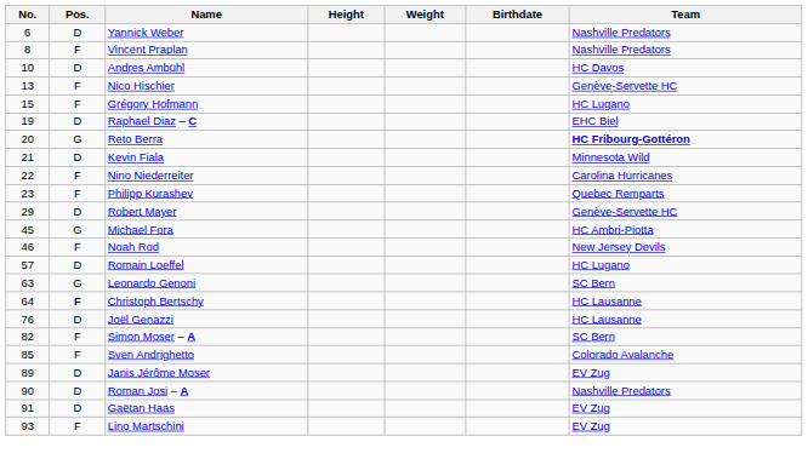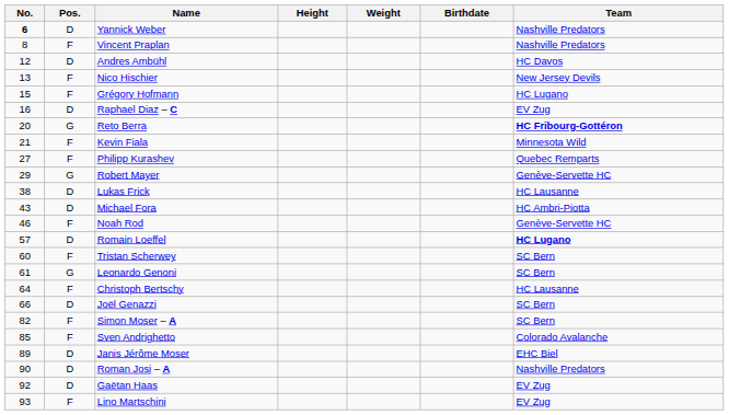 <table width="80%" class="wikitable sortable" style="font-size: 90%; text-align: center">
 <tr>
 <th>No.</th>
 <th>Pos.</th>
 <th>Name</th>
 <th>Height</th>
 <th>Weight</th>
 <th>Birthdate</th>
 <th>Team</th>
 </tr>
 <tr>
-<td>6</td>
+<td><strong>6</strong></td>
 <td>D</td>
 <td align=left><a href='#'>Yannick Weber</a></td>
 <td></td>
 <td></td>
 <td></td>
 <td style="text-align:left;"> <a href='#'>Nashville Predators</a></td>
 </tr>
 <tr>
 <td>8</td>
 <td>F</td>
 <td align=left><a href='#'>Vincent Praplan</a></td>
 <td></td>
 <td></td>
 <td></td>
 <td style="text-align:left;"> <a href='#'>Nashville Predators</a></td>
 </tr>
 <tr>
-<td>10</td>
+<td>12</td>
 <td>D</td>
 <td align=left><a href='#'>Andres Ambühl</a></td>
 <td></td>
 <td></td>
 <td></td>
 <td style="text-align:left;"> <a href='#'>HC Davos</a></td>
 </tr>
 <tr>
 <td>13</td>
 <td>F</td>
 <td align=left><a href='#'>Nico Hischier</a></td>
 <td></td>
 <td></td>
 <td></td>
-<td style="text-align:left;"> <a href='#'>Genève-Servette HC</a></td>
+<td style="text-align:left;"> <a href='#'>New Jersey Devils</a></td>
 </tr>
 <tr>
 <td>15</td>
 <td>F</td>
 <td align=left><a href='#'>Grégory Hofmann</a></td>
 <td></td>
 <td></td>
 <td></td>
 <td style="text-align:left;"> <a href='#'>HC Lugano</a></td>
 </tr>
 <tr>
-<td>19</td>
+<td>16</td>
 <td>D</td>
 <td align=left><a href='#'>Raphael Diaz</a> – <strong><a href='#'>C</a></strong></td>
 <td></td>
 <td></td>
 <td></td>
-<td style="text-align:left;"> <a href='#'>EHC Biel</a></td>
+<td style="text-align:left;"> <a href='#'>EV Zug</a></td>
 </tr>
 <tr>
 <td>20</td>
 <td>G</td>
 <td align=left><a href='#'>Reto Berra</a></td>
 <td></td>
 <td></td>
 <td></td>
 <td style="text-align:left;"><strong> <a href='#'>HC Fribourg-Gottéron</a></strong></td>
 </tr>
 <tr>
 <td>21</td>
-<td>D</td>
+<td>F</td>
 <td align=left><a href='#'>Kevin Fiala</a></td>
 <td></td>
 <td></td>
 <td></td>
 <td style="text-align:left;"> <a href='#'>Minnesota Wild</a></td>
 </tr>
 <tr>
-<td>22</td>
-<td>F</td>
-<td align=left><a href='#'>Nino Niederreiter</a></td>
-<td></td>
-<td></td>
-<td></td>
-<td style="text-align:left;"> <a href='#'>Carolina Hurricanes</a></td>
-</tr>
-<tr>
-<td>23</td>
+<td>27</td>
 <td>F</td>
 <td align=left><a href='#'>Philipp Kurashev</a></td>
 <td></td>
 <td></td>
 <td></td>
 <td style="text-align:left;"> <a href='#'>Quebec Remparts</a></td>
 </tr>
 <tr>
 <td>29</td>
-<td>D</td>
+<td>G</td>
 <td align=left><a href='#'>Robert Mayer</a></td>
 <td></td>
 <td></td>
 <td></td>
 <td style="text-align:left;"> <a href='#'>Genève-Servette HC</a></td>
 </tr>
 <tr>
-<td>45</td>
-<td>G</td>
+<td>38</td>
+<td>D</td>
+<td align=left><a href='#'>Lukas Frick</a></td>
+<td></td>
+<td></td>
+<td></td>
+<td style="text-align:left;"> <a href='#'>HC Lausanne</a></td>
+</tr>
+<tr>
+<td>43</td>
+<td>D</td>
 <td align=left><a href='#'>Michael Fora</a></td>
 <td></td>
 <td></td>
 <td></td>
 <td style="text-align:left;"> <a href='#'>HC Ambri-Piotta</a></td>
 </tr>
 <tr>
 <td>46</td>
 <td>F</td>
 <td align=left><a href='#'>Noah Rod</a></td>
 <td></td>
 <td></td>
 <td></td>
-<td style="text-align:left;"> <a href='#'>New Jersey Devils</a></td>
+<td style="text-align:left;"> <a href='#'>Genève-Servette HC</a></td>
 </tr>
 <tr>
 <td>57</td>
 <td>D</td>
 <td align=left><a href='#'>Romain Loeffel</a></td>
 <td></td>
 <td></td>
 <td></td>
-<td style="text-align:left;"> <a href='#'>HC Lugano</a></td>
+<td style="text-align:left;"><strong> <a href='#'>HC Lugano</a></strong></td>
 </tr>
 <tr>
-<td>63</td>
+<td>60</td>
+<td>F</td>
+<td align=left><a href='#'>Tristan Scherwey</a></td>
+<td></td>
+<td></td>
+<td></td>
+<td style="text-align:left;"> <a href='#'>SC Bern</a></td>
+</tr>
+<tr>
+<td>61</td>
 <td>G</td>
 <td align=left><a href='#'>Leonardo Genoni</a></td>
 <td></td>
 <td></td>
 <td></td>
 <td style="text-align:left;"> <a href='#'>SC Bern</a></td>
 </tr>
 <tr>
 <td>64</td>
-<td><strong>F</strong></td>
+<td>F</td>
 <td align=left><a href='#'>Christoph Bertschy</a></td>
 <td></td>
 <td></td>
 <td></td>
 <td style="text-align:left;"> <a href='#'>HC Lausanne</a></td>
 </tr>
 <tr>
-<td>76</td>
+<td>66</td>
 <td>D</td>
 <td align=left><a href='#'>Joël Genazzi</a></td>
 <td></td>
 <td></td>
 <td></td>
-<td style="text-align:left;"> <a href='#'>HC Lausanne</a></td>
+<td style="text-align:left;"> <a href='#'>SC Bern</a></td>
 </tr>
 <tr>
 <td>82</td>
 <td>F</td>
 <td align=left><a href='#'>Simon Moser</a> – <strong><a href='#'>A</a></strong></td>
 <td></td>
 <td></td>
 <td></td>
 <td style="text-align:left;"> <a href='#'>SC Bern</a></td>
 </tr>
 <tr>
 <td>85</td>
 <td>F</td>
 <td align=left><a href='#'>Sven Andrighetto</a></td>
 <td></td>
 <td></td>
 <td></td>
 <td style="text-align:left;"> <a href='#'>Colorado Avalanche</a></td>
 </tr>
 <tr>
 <td>89</td>
 <td>D</td>
 <td align=left><a href='#'>Janis Jérôme Moser</a></td>
 <td></td>
 <td></td>
 <td></td>
-<td style="text-align:left;"> <a href='#'>EV Zug</a></td>
+<td style="text-align:left;"> <a href='#'>EHC Biel</a></td>
 </tr>
 <tr>
 <td>90</td>
 <td>D</td>
 <td align=left><a href='#'>Roman Josi</a> – <strong><a href='#'>A</a></strong></td>
 <td></td>
 <td></td>
 <td></td>
 <td style="text-align:left;"> <a href='#'>Nashville Predators</a></td>
 </tr>
 <tr>
-<td>91</td>
+<td>92</td>
 <td>D</td>
 <td align=left><a href='#'>Gaëtan Haas</a></td>
 <td></td>
 <td></td>
 <td></td>
 <td style="text-align:left;"> <a href='#'>EV Zug</a></td>
 </tr>
 <tr>
 <td>93</td>
 <td>F</td>
 <td align=left><a href='#'>Lino Martschini</a></td>
 <td></td>
 <td></td>
 <td></td>
 <td style="text-align:left;"> <a href='#'>EV Zug</a></td>
 </tr>
 </table>
